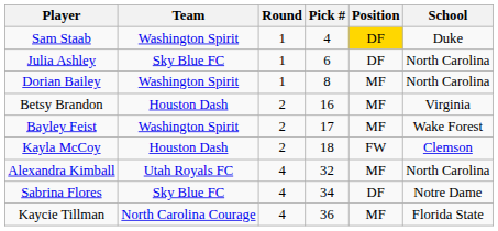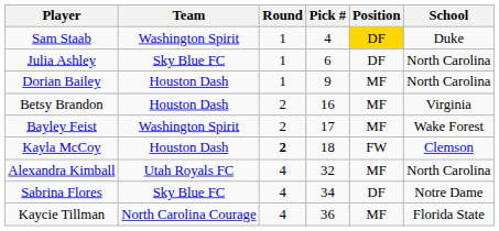 <table class="wikitable sortable" style="text-align: center;">
 <tr>
 <th>Player</th>
 <th>Team</th>
 <th>Round</th>
 <th>Pick #</th>
 <th>Position</th>
 <th>School</th>
 </tr>
 <tr>
 <td><a href='#'>Sam Staab</a></td>
 <td><a href='#'>Washington Spirit</a></td>
 <td>1</td>
 <td>4</td>
 <td style="background: gold;">DF</td>
 <td>Duke</td>
 </tr>
 <tr>
 <td><a href='#'>Julia Ashley</a></td>
 <td><a href='#'>Sky Blue FC</a></td>
 <td>1</td>
 <td>6</td>
 <td>DF</td>
 <td>North Carolina</td>
 </tr>
 <tr>
 <td><a href='#'>Dorian Bailey</a></td>
-<td><a href='#'>Washington Spirit</a></td>
+<td><a href='#'>Houston Dash</a></td>
 <td>1</td>
-<td>8</td>
+<td>9</td>
 <td>MF</td>
 <td>North Carolina</td>
 </tr>
 <tr>
 <td>Betsy Brandon</td>
 <td><a href='#'>Houston Dash</a></td>
 <td>2</td>
 <td>16</td>
 <td>MF</td>
 <td>Virginia</td>
 </tr>
 <tr>
 <td><a href='#'>Bayley Feist</a></td>
 <td><a href='#'>Washington Spirit</a></td>
 <td>2</td>
 <td>17</td>
 <td>MF</td>
 <td>Wake Forest</td>
 </tr>
 <tr>
 <td><a href='#'>Kayla McCoy</a></td>
 <td><a href='#'>Houston Dash</a></td>
-<td>2</td>
+<td><strong>2</strong></td>
 <td>18</td>
 <td>FW</td>
 <td><a href='#'>Clemson</a></td>
 </tr>
 <tr>
 <td><a href='#'>Alexandra Kimball</a></td>
 <td><a href='#'>Utah Royals FC</a></td>
 <td>4</td>
 <td>32</td>
 <td>MF</td>
 <td>North Carolina</td>
 </tr>
 <tr>
 <td><a href='#'>Sabrina Flores</a></td>
 <td><a href='#'>Sky Blue FC</a></td>
 <td>4</td>
 <td>34</td>
 <td>DF</td>
 <td>Notre Dame</td>
 </tr>
 <tr>
 <td>Kaycie Tillman</td>
 <td><a href='#'>North Carolina Courage</a></td>
 <td>4</td>
 <td>36</td>
 <td>MF</td>
 <td>Florida State</td>
 </tr>
 </table>
